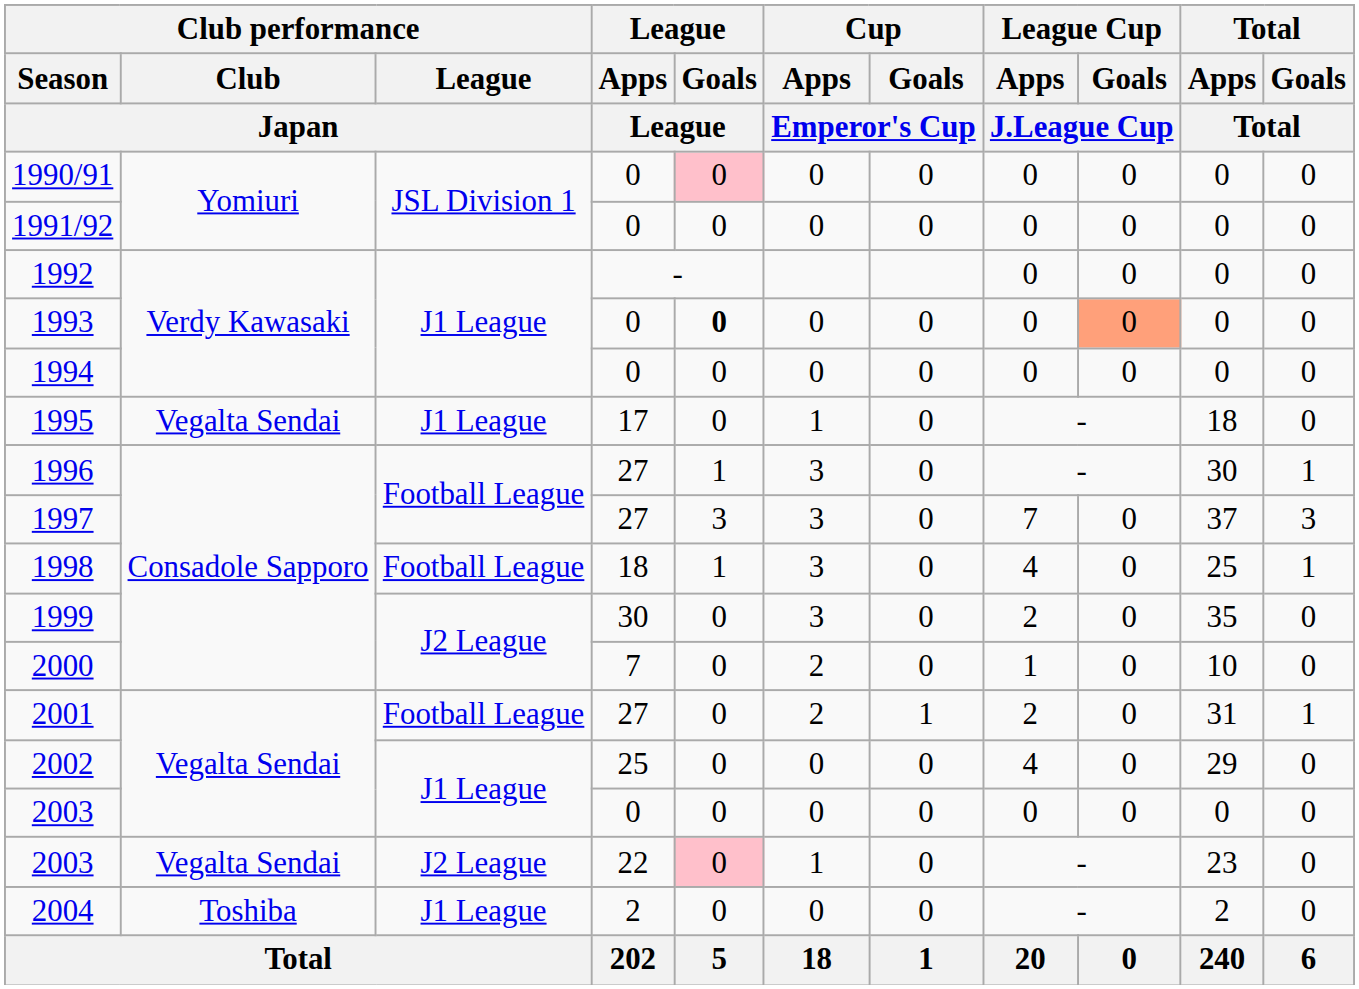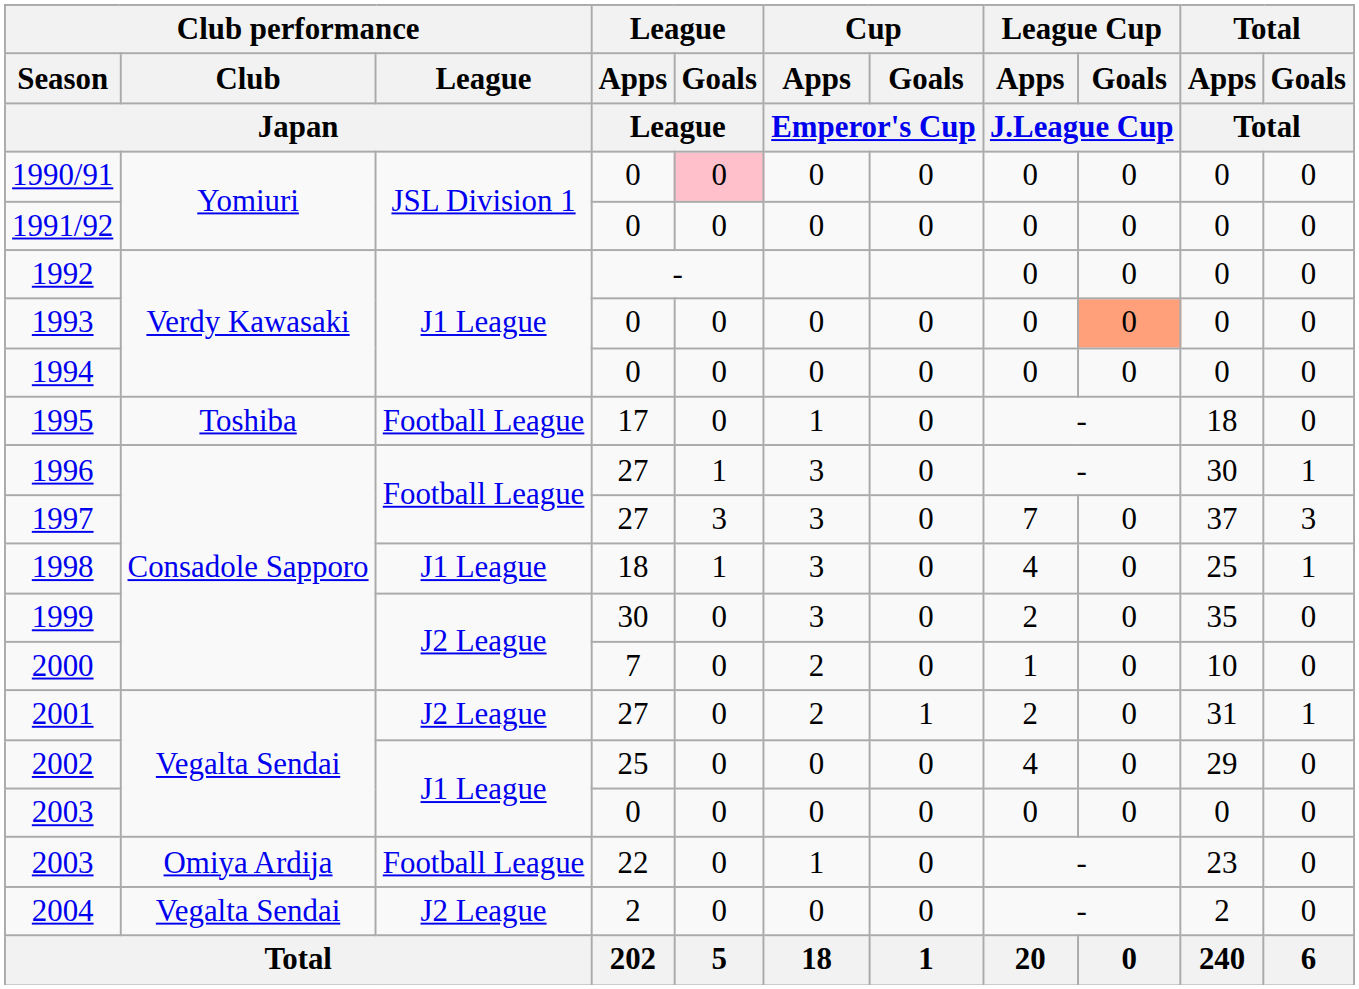 <table class="wikitable" style="text-align:center;">
 <tr>
 <th colspan=3>Club performance</th>
 <th colspan=2>League</th>
 <th colspan=2>Cup</th>
 <th colspan=2>League Cup</th>
 <th colspan=2>Total</th>
 </tr>
 <tr>
 <th>Season</th>
 <th>Club</th>
 <th>League</th>
 <th>Apps</th>
 <th>Goals</th>
 <th>Apps</th>
 <th>Goals</th>
 <th>Apps</th>
 <th>Goals</th>
 <th>Apps</th>
 <th>Goals</th>
 </tr>
 <tr>
 <th colspan=3>Japan</th>
 <th colspan=2>League</th>
 <th colspan=2><a href='#'>Emperor's Cup</a></th>
 <th colspan=2><a href='#'>J.League Cup</a></th>
 <th colspan=2>Total</th>
 </tr>
 <tr>
 <td><a href='#'>1990/91</a></td>
 <td rowspan="2"><a href='#'>Yomiuri</a></td>
 <td rowspan="2"><a href='#'>JSL Division 1</a></td>
 <td>0</td>
 <td style="background: pink;">0</td>
 <td>0</td>
 <td>0</td>
 <td>0</td>
 <td>0</td>
 <td>0</td>
 <td>0</td>
 </tr>
 <tr>
 <td><a href='#'>1991/92</a></td>
 <td>0</td>
 <td>0</td>
 <td>0</td>
 <td>0</td>
 <td>0</td>
 <td>0</td>
 <td>0</td>
 <td>0</td>
 </tr>
 <tr>
 <td><a href='#'>1992</a></td>
 <td rowspan="3"><a href='#'>Verdy Kawasaki</a></td>
 <td rowspan="3"><a href='#'>J1 League</a></td>
 <td colspan="2">-</td>
 <td></td>
 <td></td>
 <td>0</td>
 <td>0</td>
 <td>0</td>
 <td>0</td>
 </tr>
 <tr>
 <td><a href='#'>1993</a></td>
 <td>0</td>
-<td><strong>0</strong></td>
+<td>0</td>
 <td>0</td>
 <td>0</td>
 <td>0</td>
 <td style="background: lightsalmon;">0</td>
 <td>0</td>
 <td>0</td>
 </tr>
 <tr>
 <td><a href='#'>1994</a></td>
 <td>0</td>
 <td>0</td>
 <td>0</td>
 <td>0</td>
 <td>0</td>
 <td>0</td>
 <td>0</td>
 <td>0</td>
 </tr>
 <tr>
 <td><a href='#'>1995</a></td>
-<td><a href='#'>Vegalta Sendai</a></td>
-<td><a href='#'>J1 League</a></td>
+<td><a href='#'>Toshiba</a></td>
+<td><a href='#'>Football League</a></td>
 <td>17</td>
 <td>0</td>
 <td>1</td>
 <td>0</td>
 <td colspan="2">-</td>
 <td>18</td>
 <td>0</td>
 </tr>
 <tr>
 <td><a href='#'>1996</a></td>
 <td rowspan="5"><a href='#'>Consadole Sapporo</a></td>
 <td rowspan="2"><a href='#'>Football League</a></td>
 <td>27</td>
 <td>1</td>
 <td>3</td>
 <td>0</td>
 <td colspan="2">-</td>
 <td>30</td>
 <td>1</td>
 </tr>
 <tr>
 <td><a href='#'>1997</a></td>
 <td>27</td>
 <td>3</td>
 <td>3</td>
 <td>0</td>
 <td>7</td>
 <td>0</td>
 <td>37</td>
 <td>3</td>
 </tr>
 <tr>
 <td><a href='#'>1998</a></td>
-<td><a href='#'>Football League</a></td>
+<td><a href='#'>J1 League</a></td>
 <td>18</td>
 <td>1</td>
 <td>3</td>
 <td>0</td>
 <td>4</td>
 <td>0</td>
 <td>25</td>
 <td>1</td>
 </tr>
 <tr>
 <td><a href='#'>1999</a></td>
 <td rowspan="2"><a href='#'>J2 League</a></td>
 <td>30</td>
 <td>0</td>
 <td>3</td>
 <td>0</td>
 <td>2</td>
 <td>0</td>
 <td>35</td>
 <td>0</td>
 </tr>
 <tr>
 <td><a href='#'>2000</a></td>
 <td>7</td>
 <td>0</td>
 <td>2</td>
 <td>0</td>
 <td>1</td>
 <td>0</td>
 <td>10</td>
 <td>0</td>
 </tr>
 <tr>
 <td><a href='#'>2001</a></td>
 <td rowspan="3"><a href='#'>Vegalta Sendai</a></td>
-<td><a href='#'>Football League</a></td>
+<td><a href='#'>J2 League</a></td>
 <td>27</td>
 <td>0</td>
 <td>2</td>
 <td>1</td>
 <td>2</td>
 <td>0</td>
 <td>31</td>
 <td>1</td>
 </tr>
 <tr>
 <td><a href='#'>2002</a></td>
 <td rowspan="2"><a href='#'>J1 League</a></td>
 <td>25</td>
 <td>0</td>
 <td>0</td>
 <td>0</td>
 <td>4</td>
 <td>0</td>
 <td>29</td>
 <td>0</td>
 </tr>
 <tr>
 <td><a href='#'>2003</a></td>
 <td>0</td>
 <td>0</td>
 <td>0</td>
 <td>0</td>
 <td>0</td>
 <td>0</td>
 <td>0</td>
 <td>0</td>
 </tr>
 <tr>
 <td><a href='#'>2003</a></td>
-<td><a href='#'>Vegalta Sendai</a></td>
-<td><a href='#'>J2 League</a></td>
+<td><a href='#'>Omiya Ardija</a></td>
+<td><a href='#'>Football League</a></td>
 <td>22</td>
-<td style="background: pink;">0</td>
+<td>0</td>
 <td>1</td>
 <td>0</td>
 <td colspan="2">-</td>
 <td>23</td>
 <td>0</td>
 </tr>
 <tr>
 <td><a href='#'>2004</a></td>
-<td><a href='#'>Toshiba</a></td>
-<td><a href='#'>J1 League</a></td>
+<td><a href='#'>Vegalta Sendai</a></td>
+<td><a href='#'>J2 League</a></td>
 <td>2</td>
 <td>0</td>
 <td>0</td>
 <td>0</td>
 <td colspan="2">-</td>
 <td>2</td>
 <td>0</td>
 </tr>
 <tr>
 <th colspan=3>Total</th>
 <th>202</th>
 <th>5</th>
 <th>18</th>
 <th>1</th>
 <th>20</th>
 <th>0</th>
 <th>240</th>
 <th>6</th>
 </tr>
 </table>
